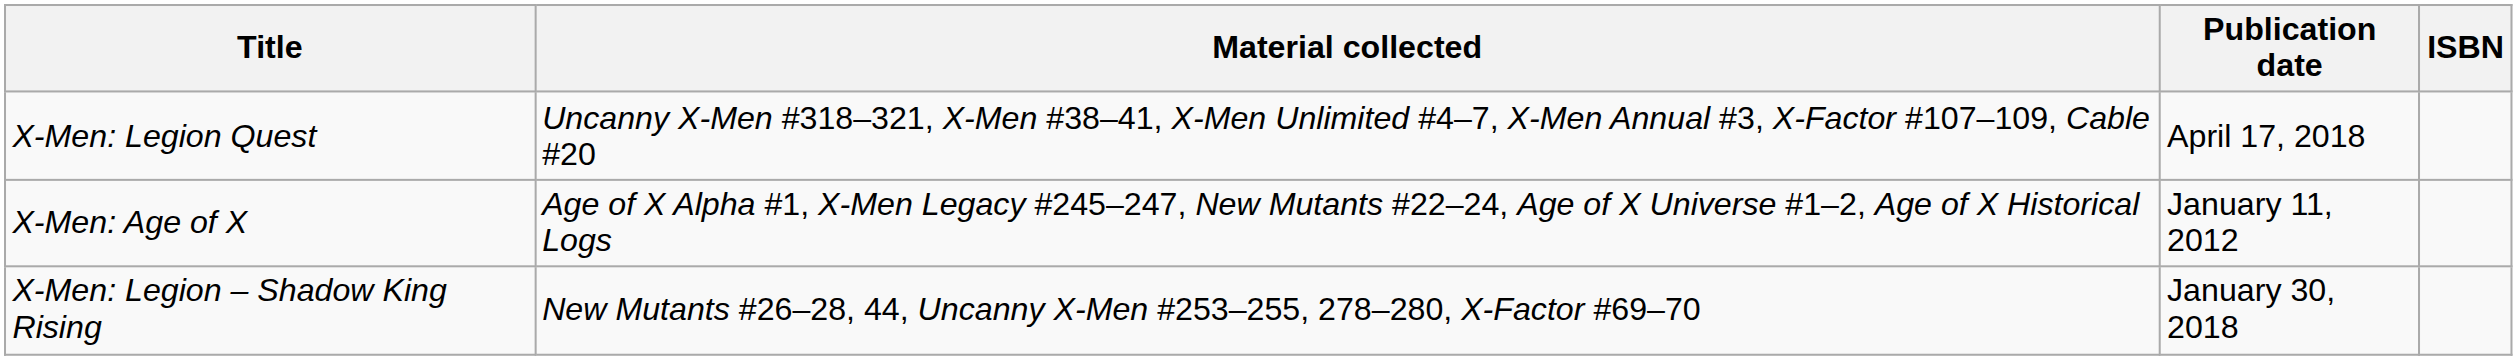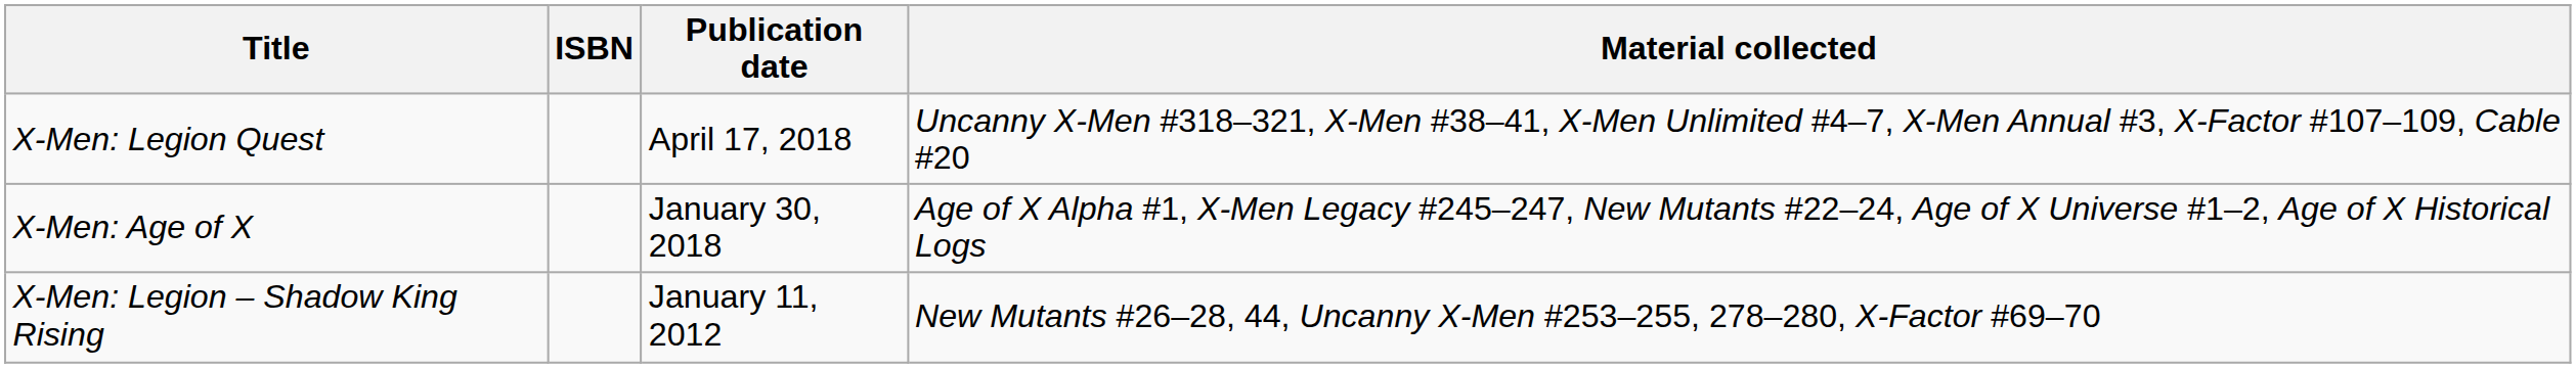 <table class="wikitable">
 <tr>
 <th>Title</th>
+<th>ISBN</th>
+<th>Publication date</th>
 <th>Material collected</th>
-<th>Publication date</th>
-<th>ISBN</th>
 </tr>
 <tr>
 <td><em>X-Men: Legion Quest</em></td>
+<td></td>
+<td>April 17, 2018</td>
 <td><em>Uncanny X-Men</em> #318–321, <em>X-Men</em> #38–41, <em>X-Men Unlimited</em> #4–7, <em>X-Men Annual</em> #3, <em>X-Factor</em> #107–109, <em>Cable</em> #20</td>
-<td>April 17, 2018</td>
-<td></td>
 </tr>
 <tr>
 <td><em>X-Men: Age of X</em></td>
+<td></td>
+<td>January 30, 2018</td>
 <td><em>Age of X Alpha</em> #1, <em>X-Men Legacy</em> #245–247, <em>New Mutants</em> #22–24, <em>Age of X Universe</em> #1–2, <em>Age of X Historical Logs</em></td>
-<td>January 11, 2012</td>
-<td></td>
 </tr>
 <tr>
 <td><em>X-Men: Legion – Shadow King Rising</em></td>
+<td></td>
+<td>January 11, 2012</td>
 <td><em>New Mutants</em> #26–28, 44, <em>Uncanny X-Men</em> #253–255, 278–280, <em>X-Factor</em> #69–70</td>
-<td>January 30, 2018</td>
-<td></td>
 </tr>
 </table>
